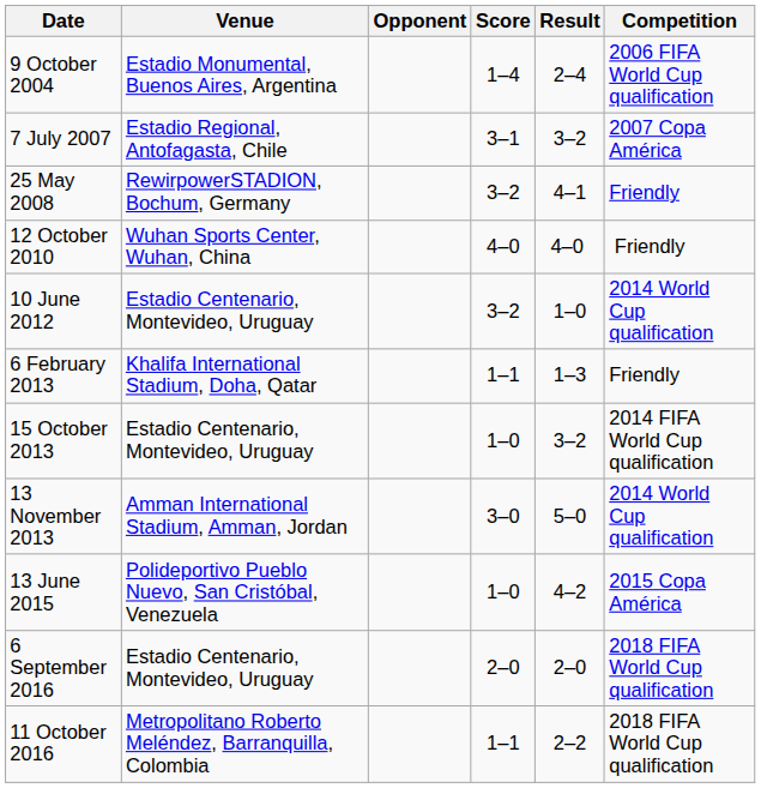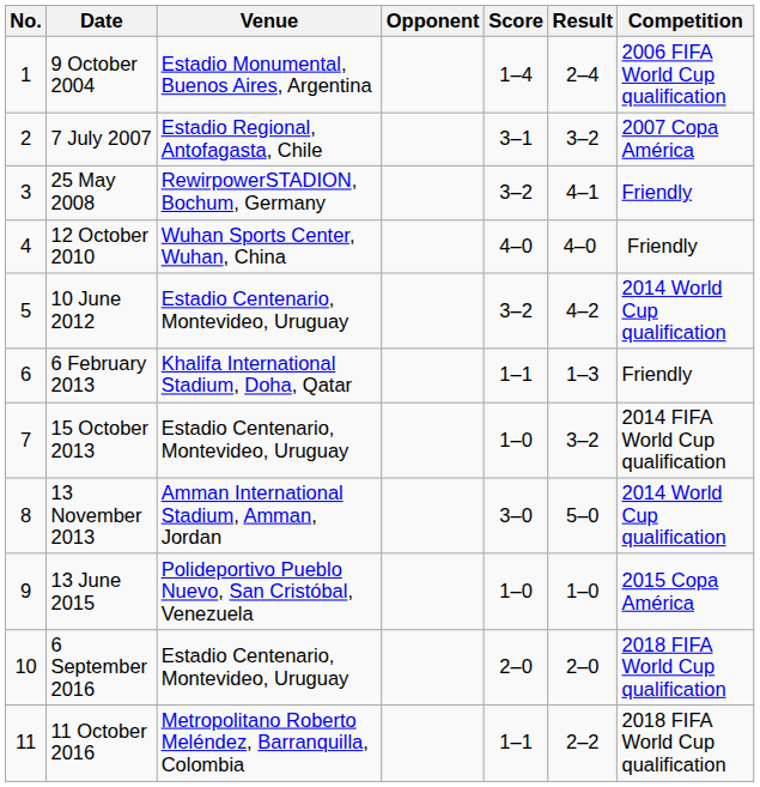 <table class="wikitable sortable">
 <tr>
+<th scope="col">No.</th>
 <th scope="col">Date</th>
 <th scope="col">Venue</th>
 <th scope="col">Opponent</th>
 <th scope="col">Score</th>
 <th scope="col">Result</th>
 <th scope="col">Competition</th>
 </tr>
 <tr>
+<td style="text-align:center">1</td>
 <td>9 October 2004</td>
 <td><a href='#'>Estadio Monumental</a>, <a href='#'>Buenos Aires</a>, Argentina</td>
 <td></td>
 <td style="text-align:center">1–4</td>
 <td style="text-align:center">2–4</td>
 <td><a href='#'>2006 FIFA World Cup qualification</a></td>
 </tr>
 <tr>
+<td style="text-align:center">2</td>
 <td>7 July 2007</td>
 <td><a href='#'>Estadio Regional</a>, <a href='#'>Antofagasta</a>, Chile</td>
 <td></td>
 <td style="text-align:center">3–1</td>
 <td style="text-align:center">3–2</td>
 <td><a href='#'>2007 Copa América</a></td>
 </tr>
 <tr>
+<td style="text-align:center">3</td>
 <td>25 May 2008</td>
 <td><a href='#'>RewirpowerSTADION</a>, <a href='#'>Bochum</a>, Germany</td>
 <td></td>
 <td style="text-align:center">3–2</td>
 <td style="text-align:center">4–1</td>
 <td><a href='#'>Friendly</a></td>
 </tr>
 <tr>
+<td style="text-align:center">4</td>
 <td>12 October 2010</td>
 <td><a href='#'>Wuhan Sports Center</a>, <a href='#'>Wuhan</a>, China</td>
 <td></td>
 <td style="text-align:center">4–0</td>
 <td style="text-align:center">4–0 </td>
 <td> Friendly</td>
 </tr>
 <tr>
+<td style="text-align:center">5</td>
 <td>10 June 2012</td>
 <td><a href='#'>Estadio Centenario</a>, Montevideo, Uruguay</td>
 <td></td>
 <td style="text-align:center">3–2</td>
-<td style="text-align:center">1–0</td>
+<td style="text-align:center">4–2</td>
 <td><a href='#'>2014 World Cup qualification</a></td>
 </tr>
 <tr>
+<td style="text-align:center">6</td>
 <td>6 February 2013</td>
 <td><a href='#'>Khalifa International Stadium</a>, <a href='#'>Doha</a>, Qatar</td>
 <td></td>
 <td style="text-align:center">1–1</td>
 <td style="text-align:center">1–3</td>
 <td>Friendly</td>
 </tr>
 <tr>
+<td style="text-align:center">7</td>
 <td>15 October 2013</td>
 <td>Estadio Centenario, Montevideo, Uruguay</td>
 <td></td>
 <td style="text-align:center">1–0</td>
 <td style="text-align:center">3–2</td>
 <td>2014 FIFA World Cup qualification</td>
 </tr>
 <tr>
+<td style="text-align:center">8</td>
 <td>13 November 2013</td>
 <td><a href='#'>Amman International Stadium</a>, <a href='#'>Amman</a>, Jordan</td>
 <td></td>
 <td style="text-align:center">3–0</td>
 <td style="text-align:center">5–0</td>
 <td><a href='#'>2014 World Cup qualification</a></td>
 </tr>
 <tr>
+<td style="text-align:center">9</td>
 <td>13 June 2015</td>
 <td><a href='#'>Polideportivo Pueblo Nuevo</a>, <a href='#'>San Cristóbal</a>, Venezuela</td>
 <td></td>
 <td style="text-align:center">1–0</td>
-<td style="text-align:center">4–2</td>
+<td style="text-align:center">1–0</td>
 <td><a href='#'>2015 Copa América</a></td>
 </tr>
 <tr>
+<td style="text-align:center">10</td>
 <td>6 September 2016</td>
 <td>Estadio Centenario, Montevideo, Uruguay</td>
 <td></td>
 <td style="text-align:center">2–0</td>
 <td style="text-align:center">2–0</td>
 <td><a href='#'>2018 FIFA World Cup qualification</a></td>
 </tr>
 <tr>
+<td style="text-align:center">11</td>
 <td>11 October 2016</td>
 <td><a href='#'>Metropolitano Roberto Meléndez</a>, <a href='#'>Barranquilla</a>, Colombia</td>
 <td></td>
 <td style="text-align:center">1–1</td>
 <td style="text-align:center">2–2</td>
 <td>2018 FIFA World Cup qualification</td>
 </tr>
 </table>
